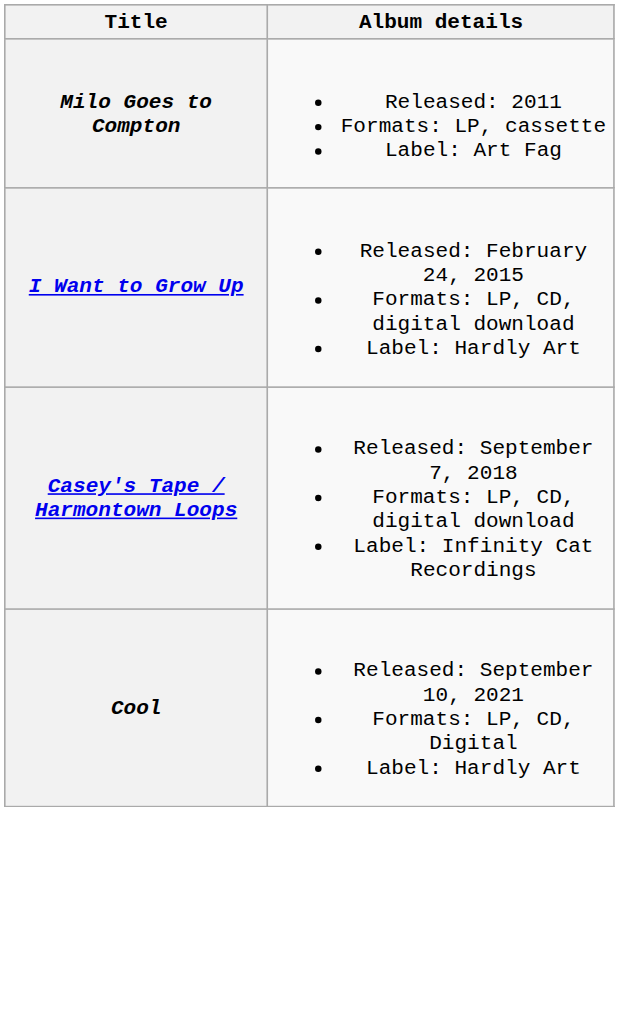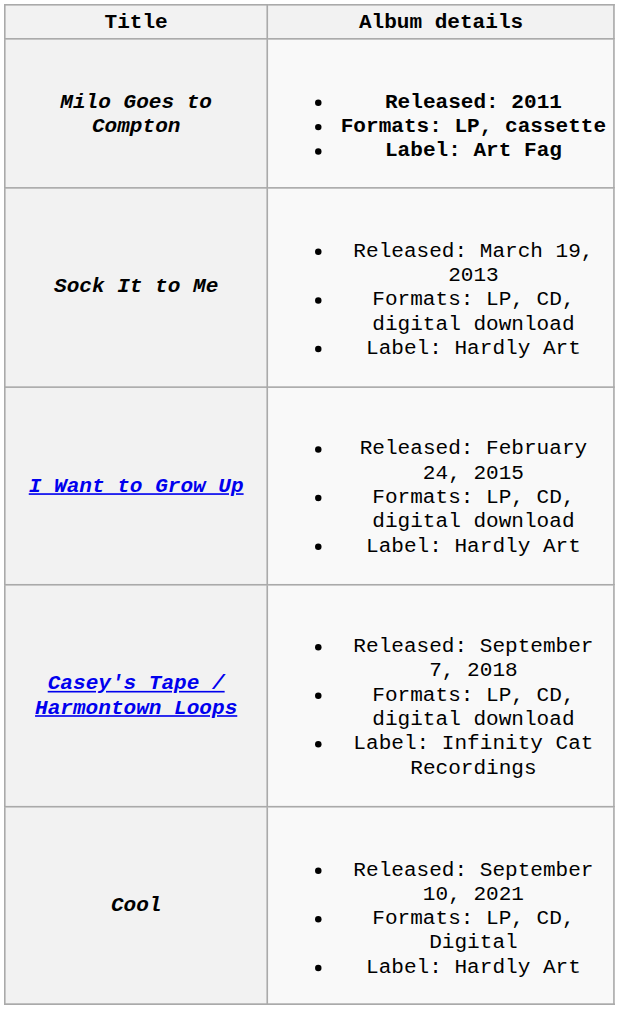 <table class="wikitable plainrowheaders" style="text-align:center;" border="1">
 <tr>
 <th scope="col" style="width:12em;">Title</th>
 <th scope="col" style="width:16em;">Album details</th>
 </tr>
 <tr>
 <th scope="row"><em>Milo Goes to Compton</em></th>
-<td><br><ul><li>Released: 2011</li><li>Formats: LP, cassette</li><li>Label: Art Fag</li></ul></td>
+<td><strong><br><ul><li>Released: 2011</li><li>Formats: LP, cassette</li><li>Label: Art Fag</li></ul></strong></td>
+</tr>
+<tr>
+<th scope="row"><em>Sock It to Me</em></th>
+<td><br><ul><li>Released: March 19, 2013</li><li>Formats: LP, CD, digital download</li><li>Label: Hardly Art</li></ul></td>
 </tr>
 <tr>
 <th scope="row"><em><a href='#'>I Want to Grow Up</a></em></th>
 <td><br><ul><li>Released: February 24, 2015</li><li>Formats: LP, CD, digital download</li><li>Label: Hardly Art</li></ul></td>
 </tr>
 <tr>
 <th scope="row"><em><a href='#'>Casey's Tape / Harmontown Loops</a></em></th>
 <td><br><ul><li>Released: September 7, 2018</li><li>Formats: LP, CD, digital download</li><li>Label: Infinity Cat Recordings</li></ul></td>
 </tr>
 <tr>
 <th scope="row"><em>Cool</em></th>
 <td><br><ul><li>Released: September 10, 2021</li><li>Formats: LP, CD, Digital</li><li>Label: Hardly Art</li></ul></td>
 </tr>
 <tr>
 </tr>
 </table>
